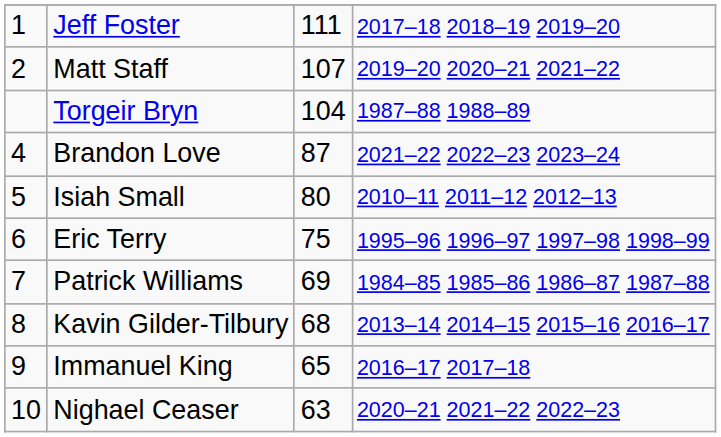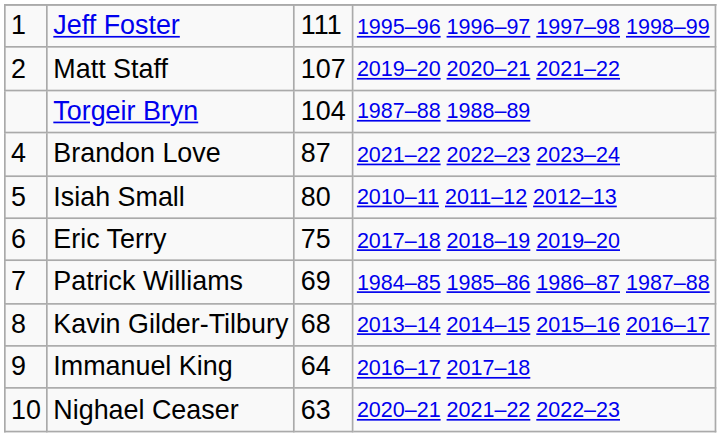 <table class="wikitable">
 <tr>
 </tr>
 <tr>
 <td>1</td>
 <td><a href='#'>Jeff Foster</a></td>
 <td>111</td>
-<td style="font-size:80%;"><a href='#'>2017–18</a> <a href='#'>2018–19</a> <a href='#'>2019–20</a></td>
+<td style="font-size:80%;"><a href='#'>1995–96</a> <a href='#'>1996–97</a> <a href='#'>1997–98</a> <a href='#'>1998–99</a></td>
 </tr>
 <tr>
 <td>2</td>
 <td>Matt Staff</td>
 <td>107</td>
 <td style="font-size:80%;"><a href='#'>2019–20</a> <a href='#'>2020–21</a> <a href='#'>2021–22</a></td>
 </tr>
 <tr>
 <td></td>
 <td><a href='#'>Torgeir Bryn</a></td>
 <td>104</td>
 <td style="font-size:80%;"><a href='#'>1987–88</a> <a href='#'>1988–89</a></td>
 </tr>
 <tr>
 <td>4</td>
 <td>Brandon Love</td>
 <td>87</td>
 <td style="font-size:80%;"><a href='#'>2021–22</a> <a href='#'>2022–23</a> <a href='#'>2023–24</a></td>
 </tr>
 <tr>
 <td>5</td>
 <td>Isiah Small</td>
 <td>80</td>
 <td style="font-size:80%;"><a href='#'>2010–11</a> <a href='#'>2011–12</a> <a href='#'>2012–13</a></td>
 </tr>
 <tr>
 <td>6</td>
 <td>Eric Terry</td>
 <td>75</td>
-<td style="font-size:80%;"><a href='#'>1995–96</a> <a href='#'>1996–97</a> <a href='#'>1997–98</a> <a href='#'>1998–99</a></td>
+<td style="font-size:80%;"><a href='#'>2017–18</a> <a href='#'>2018–19</a> <a href='#'>2019–20</a></td>
 </tr>
 <tr>
 <td>7</td>
 <td>Patrick Williams</td>
 <td>69</td>
 <td style="font-size:80%;"><a href='#'>1984–85</a> <a href='#'>1985–86</a> <a href='#'>1986–87</a> <a href='#'>1987–88</a></td>
 </tr>
 <tr>
 <td>8</td>
 <td>Kavin Gilder-Tilbury</td>
 <td>68</td>
 <td style="font-size:80%;"><a href='#'>2013–14</a> <a href='#'>2014–15</a> <a href='#'>2015–16</a> <a href='#'>2016–17</a></td>
 </tr>
 <tr>
 <td>9</td>
 <td>Immanuel King</td>
-<td>65</td>
+<td>64</td>
 <td style="font-size:80%;"><a href='#'>2016–17</a> <a href='#'>2017–18</a></td>
 </tr>
 <tr>
 <td>10</td>
 <td>Nighael Ceaser</td>
 <td>63</td>
 <td style="font-size:80%;"><a href='#'>2020–21</a> <a href='#'>2021–22</a> <a href='#'>2022–23</a></td>
 </tr>
 </table>
